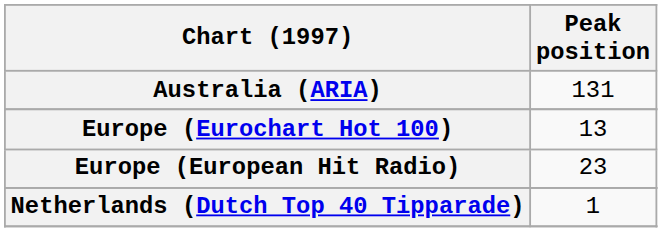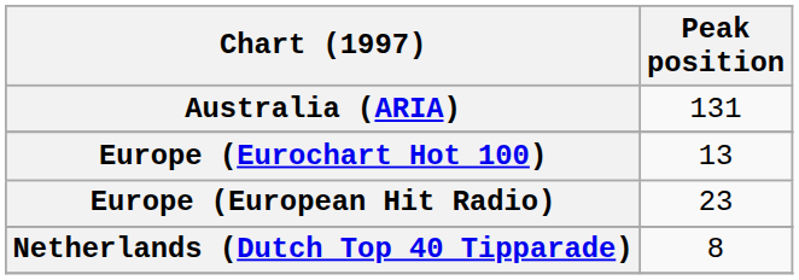 <table class="wikitable sortable plainrowheaders" style="text-align:center">
 <tr>
 <th>Chart (1997)</th>
 <th>Peak<br>position</th>
 </tr>
 <tr>
 <th scope="row">Australia (<a href='#'>ARIA</a>)</th>
 <td>131</td>
 </tr>
 <tr>
 </tr>
 <tr>
 <th scope="row">Europe (<a href='#'>Eurochart Hot 100</a>)</th>
 <td>13</td>
 </tr>
 <tr>
 <th scope="row">Europe (European Hit Radio)</th>
 <td>23</td>
 </tr>
 <tr>
 </tr>
 <tr>
 </tr>
 <tr>
 <th scope="row">Netherlands (<a href='#'>Dutch Top 40 Tipparade</a>)</th>
-<td>1</td>
+<td>8</td>
 </tr>
 <tr>
 </tr>
 <tr>
 </tr>
 <tr>
 </tr>
 <tr>
 </tr>
 </table>
